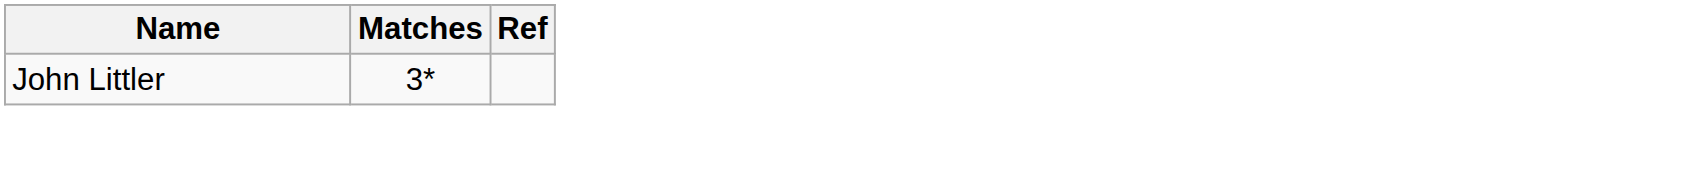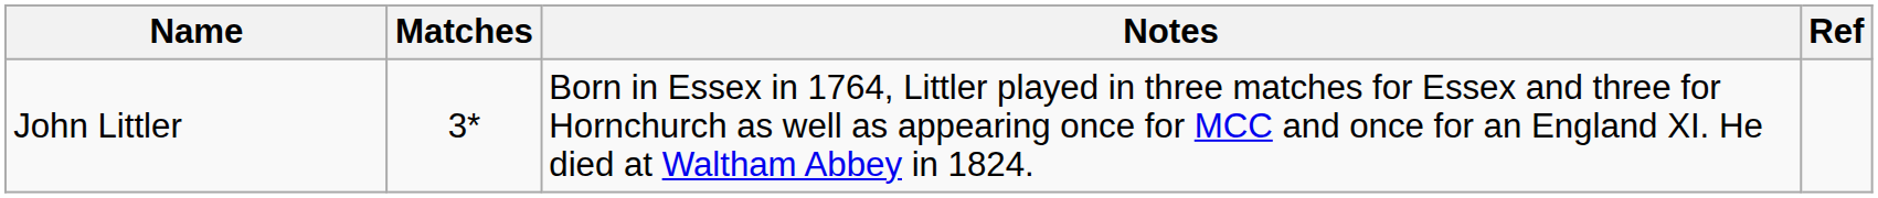 <table class="wikitable">
 <tr>
 <th style="width:170px">Name</th>
 <th>Matches</th>
+<th>Notes</th>
 <th>Ref</th>
 </tr>
 <tr>
 <td>John Littler</td>
 <td align=center>3*</td>
+<td>Born in Essex in 1764, Littler played in three matches for Essex and three for Hornchurch as well as appearing once for <a href='#'>MCC</a> and once for an England XI. He died at <a href='#'>Waltham Abbey</a> in 1824.</td>
 <td></td>
 </tr>
 </table>
